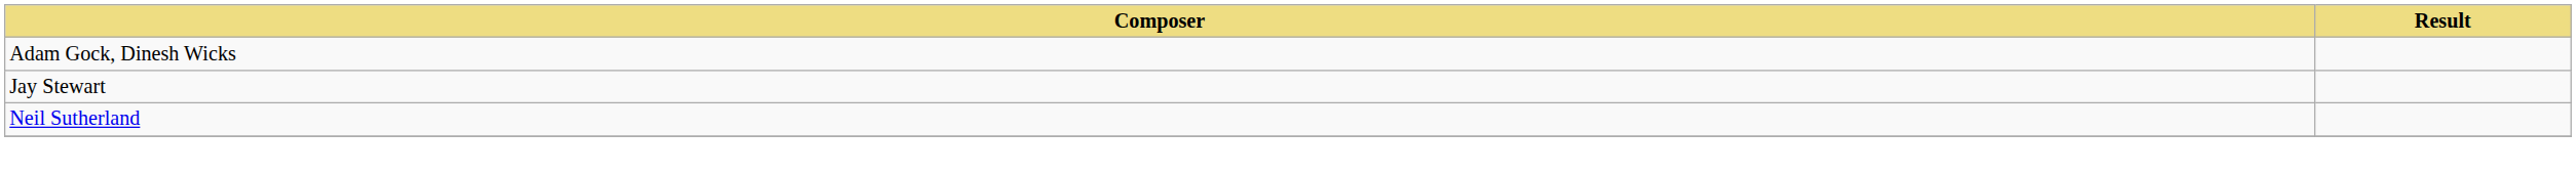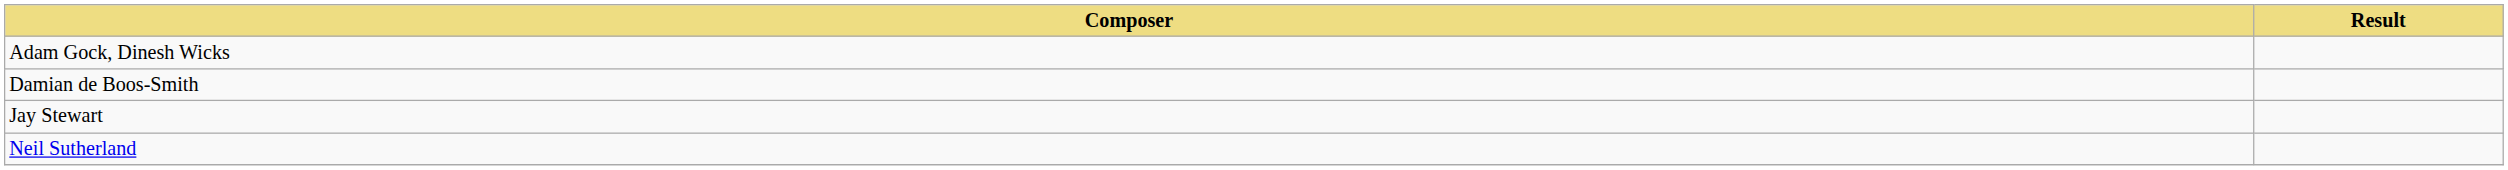 <table class="wikitable" width=100%>
 <tr>
 <th style="width:90%;background:#EEDD82;">Composer</th>
 <th style="width:10%;background:#EEDD82;">Result<br></th>
 </tr>
 <tr>
 <td>Adam Gock, Dinesh Wicks</td>
+<td></td>
+</tr>
+<tr>
+<td>Damian de Boos-Smith</td>
 <td></td>
 </tr>
 <tr>
 <td>Jay Stewart</td>
 <td></td>
 </tr>
 <tr>
 <td><a href='#'>Neil Sutherland</a></td>
 <td></td>
 </tr>
 <tr>
 </tr>
 </table>
